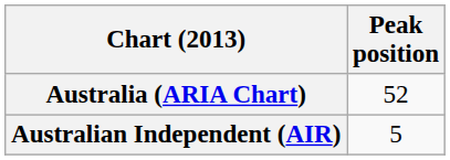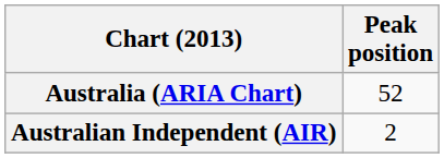 <table class="wikitable plainrowheaders" style="text-align:center">
 <tr>
 <th scope="col">Chart (2013)</th>
 <th scope="col">Peak<br>position</th>
 </tr>
 <tr>
 <th scope="row">Australia (<a href='#'>ARIA Chart</a>)</th>
 <td>52</td>
 </tr>
 <tr>
 <th scope="row">Australian Independent (<a href='#'>AIR</a>)</th>
-<td>5</td>
+<td>2</td>
 </tr>
 </table>
